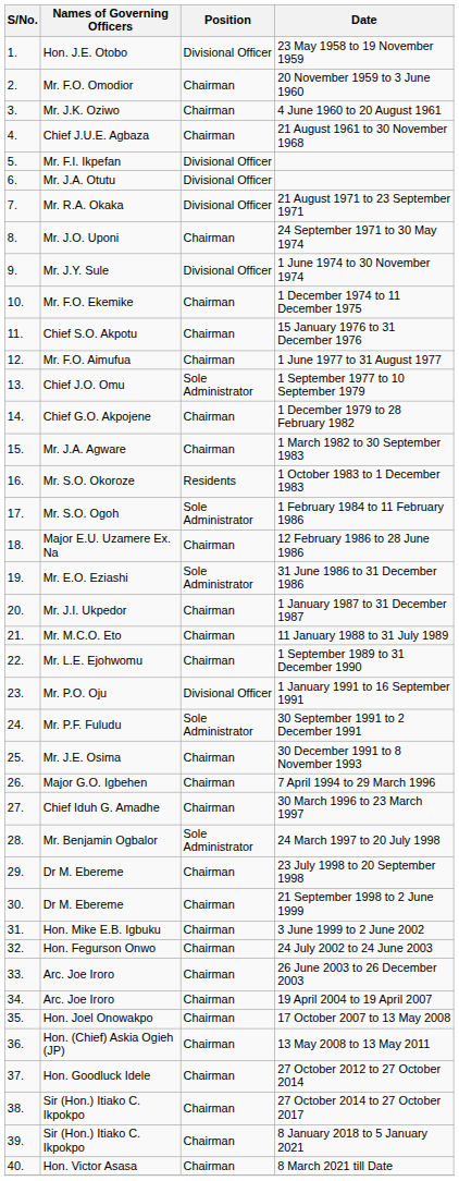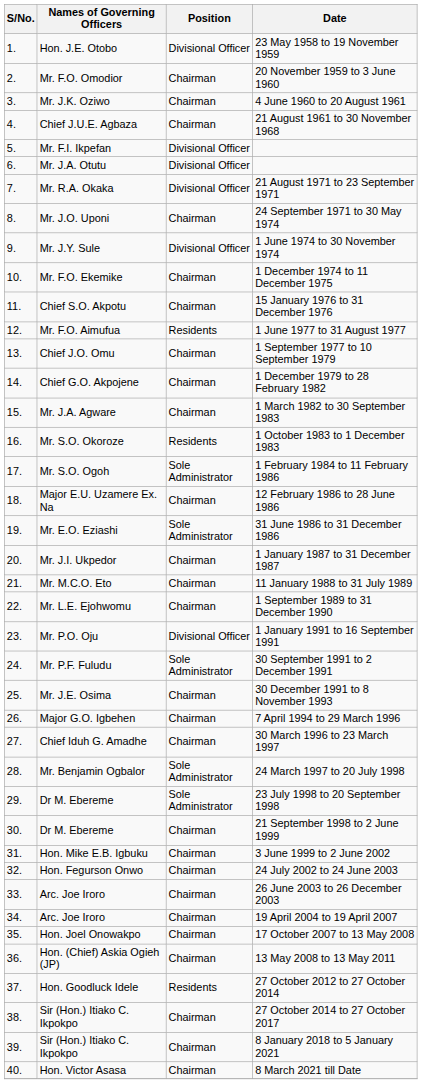 <table class="wikitable">
 <tr>
 <th>S/No.</th>
 <th>Names of Governing Officers</th>
 <th>Position</th>
 <th>Date</th>
 </tr>
 <tr>
 <td>1.</td>
 <td>Hon. J.E. Otobo</td>
 <td>Divisional Officer</td>
 <td>23 May 1958 to 19 November 1959</td>
 </tr>
 <tr>
 <td>2.</td>
 <td>Mr. F.O. Omodior</td>
 <td>Chairman</td>
 <td>20 November 1959 to 3 June 1960</td>
 </tr>
 <tr>
 <td>3.</td>
 <td>Mr. J.K. Oziwo</td>
 <td>Chairman</td>
 <td>4 June 1960 to 20 August 1961</td>
 </tr>
 <tr>
 <td>4.</td>
 <td>Chief J.U.E. Agbaza</td>
 <td>Chairman</td>
 <td>21 August 1961 to 30 November 1968</td>
 </tr>
 <tr>
 <td>5.</td>
 <td>Mr. F.I. Ikpefan</td>
 <td>Divisional Officer</td>
 <td></td>
 </tr>
 <tr>
 <td>6.</td>
 <td>Mr. J.A. Otutu</td>
 <td>Divisional Officer</td>
 <td></td>
 </tr>
 <tr>
 <td>7.</td>
 <td>Mr. R.A. Okaka</td>
 <td>Divisional Officer</td>
 <td>21 August 1971 to 23 September 1971</td>
 </tr>
 <tr>
 <td>8.</td>
 <td>Mr. J.O. Uponi</td>
 <td>Chairman</td>
 <td>24 September 1971 to 30 May 1974</td>
 </tr>
 <tr>
 <td>9.</td>
 <td>Mr. J.Y. Sule</td>
 <td>Divisional Officer</td>
 <td>1 June 1974 to 30 November 1974</td>
 </tr>
 <tr>
 <td>10.</td>
 <td>Mr. F.O. Ekemike</td>
 <td>Chairman</td>
 <td>1 December 1974 to 11 December 1975</td>
 </tr>
 <tr>
 <td>11.</td>
 <td>Chief S.O. Akpotu</td>
 <td>Chairman</td>
 <td>15 January 1976 to 31 December 1976</td>
 </tr>
 <tr>
 <td>12.</td>
 <td>Mr. F.O. Aimufua</td>
-<td>Chairman</td>
+<td>Residents</td>
 <td>1 June 1977 to 31 August 1977</td>
 </tr>
 <tr>
 <td>13.</td>
 <td>Chief J.O. Omu</td>
-<td>Sole Administrator</td>
+<td>Chairman</td>
 <td>1 September 1977 to 10 September 1979</td>
 </tr>
 <tr>
 <td>14.</td>
 <td>Chief G.O. Akpojene</td>
 <td>Chairman</td>
 <td>1 December 1979 to 28 February 1982</td>
 </tr>
 <tr>
 <td>15.</td>
 <td>Mr. J.A. Agware</td>
 <td>Chairman</td>
 <td>1 March 1982 to 30 September 1983</td>
 </tr>
 <tr>
 <td>16.</td>
 <td>Mr. S.O. Okoroze</td>
 <td>Residents</td>
 <td>1 October 1983 to 1 December 1983</td>
 </tr>
 <tr>
 <td>17.</td>
 <td>Mr. S.O. Ogoh</td>
 <td>Sole Administrator</td>
 <td>1 February 1984 to 11 February 1986</td>
 </tr>
 <tr>
 <td>18.</td>
 <td>Major E.U. Uzamere Ex. Na</td>
 <td>Chairman</td>
 <td>12 February 1986 to 28 June 1986</td>
 </tr>
 <tr>
 <td>19.</td>
 <td>Mr. E.O. Eziashi</td>
 <td>Sole Administrator</td>
 <td>31 June 1986 to 31 December 1986</td>
 </tr>
 <tr>
 <td>20.</td>
 <td>Mr. J.I. Ukpedor</td>
 <td>Chairman</td>
 <td>1 January 1987 to 31 December 1987</td>
 </tr>
 <tr>
 <td>21.</td>
 <td>Mr. M.C.O. Eto</td>
 <td>Chairman</td>
 <td>11 January 1988 to 31 July 1989</td>
 </tr>
 <tr>
 <td>22.</td>
 <td>Mr. L.E. Ejohwomu</td>
 <td>Chairman</td>
 <td>1 September 1989 to 31 December 1990</td>
 </tr>
 <tr>
 <td>23.</td>
 <td>Mr. P.O. Oju</td>
 <td>Divisional Officer</td>
 <td>1 January 1991 to 16 September 1991</td>
 </tr>
 <tr>
 <td>24.</td>
 <td>Mr. P.F. Fuludu</td>
 <td>Sole Administrator</td>
 <td>30 September 1991 to 2 December 1991</td>
 </tr>
 <tr>
 <td>25.</td>
 <td>Mr. J.E. Osima</td>
 <td>Chairman</td>
 <td>30 December 1991 to 8 November 1993</td>
 </tr>
 <tr>
 <td>26.</td>
 <td>Major G.O. Igbehen</td>
 <td>Chairman</td>
 <td>7 April 1994 to 29 March 1996</td>
 </tr>
 <tr>
 <td>27.</td>
 <td>Chief Iduh G. Amadhe</td>
 <td>Chairman</td>
 <td>30 March 1996 to 23 March 1997</td>
 </tr>
 <tr>
 <td>28.</td>
 <td>Mr. Benjamin Ogbalor</td>
 <td>Sole Administrator</td>
 <td>24 March 1997 to 20 July 1998</td>
 </tr>
 <tr>
 <td>29.</td>
 <td>Dr M. Ebereme</td>
-<td>Chairman</td>
+<td>Sole Administrator</td>
 <td>23 July 1998 to 20 September 1998</td>
 </tr>
 <tr>
 <td>30.</td>
 <td>Dr M. Ebereme</td>
 <td>Chairman</td>
 <td>21 September 1998 to 2 June 1999</td>
 </tr>
 <tr>
 <td>31.</td>
 <td>Hon. Mike E.B. Igbuku</td>
 <td>Chairman</td>
 <td>3 June 1999 to 2 June 2002</td>
 </tr>
 <tr>
 <td>32.</td>
 <td>Hon. Fegurson Onwo</td>
 <td>Chairman</td>
 <td>24 July 2002 to 24 June 2003</td>
 </tr>
 <tr>
 <td>33.</td>
 <td>Arc. Joe Iroro</td>
 <td>Chairman</td>
 <td>26 June 2003 to 26 December 2003</td>
 </tr>
 <tr>
 <td>34.</td>
 <td>Arc. Joe Iroro</td>
 <td>Chairman</td>
 <td>19 April 2004 to 19 April 2007</td>
 </tr>
 <tr>
 <td>35.</td>
 <td>Hon. Joel Onowakpo</td>
 <td>Chairman</td>
 <td>17 October 2007 to 13 May 2008</td>
 </tr>
 <tr>
 <td>36.</td>
 <td>Hon. (Chief) Askia Ogieh (JP)</td>
 <td>Chairman</td>
 <td>13 May 2008 to 13 May 2011</td>
 </tr>
 <tr>
 <td>37.</td>
 <td>Hon. Goodluck Idele</td>
-<td>Chairman</td>
+<td>Residents</td>
 <td>27 October 2012 to 27 October 2014</td>
 </tr>
 <tr>
 <td>38.</td>
 <td>Sir (Hon.) Itiako C. Ikpokpo</td>
 <td>Chairman</td>
 <td>27 October 2014 to 27 October 2017</td>
 </tr>
 <tr>
 <td>39.</td>
 <td>Sir (Hon.) Itiako C. Ikpokpo</td>
 <td>Chairman</td>
 <td>8 January 2018 to 5 January 2021</td>
 </tr>
 <tr>
 <td>40.</td>
 <td>Hon. Victor Asasa</td>
 <td>Chairman</td>
 <td>8 March 2021 till Date</td>
 </tr>
 <tr>
 </tr>
 </table>
